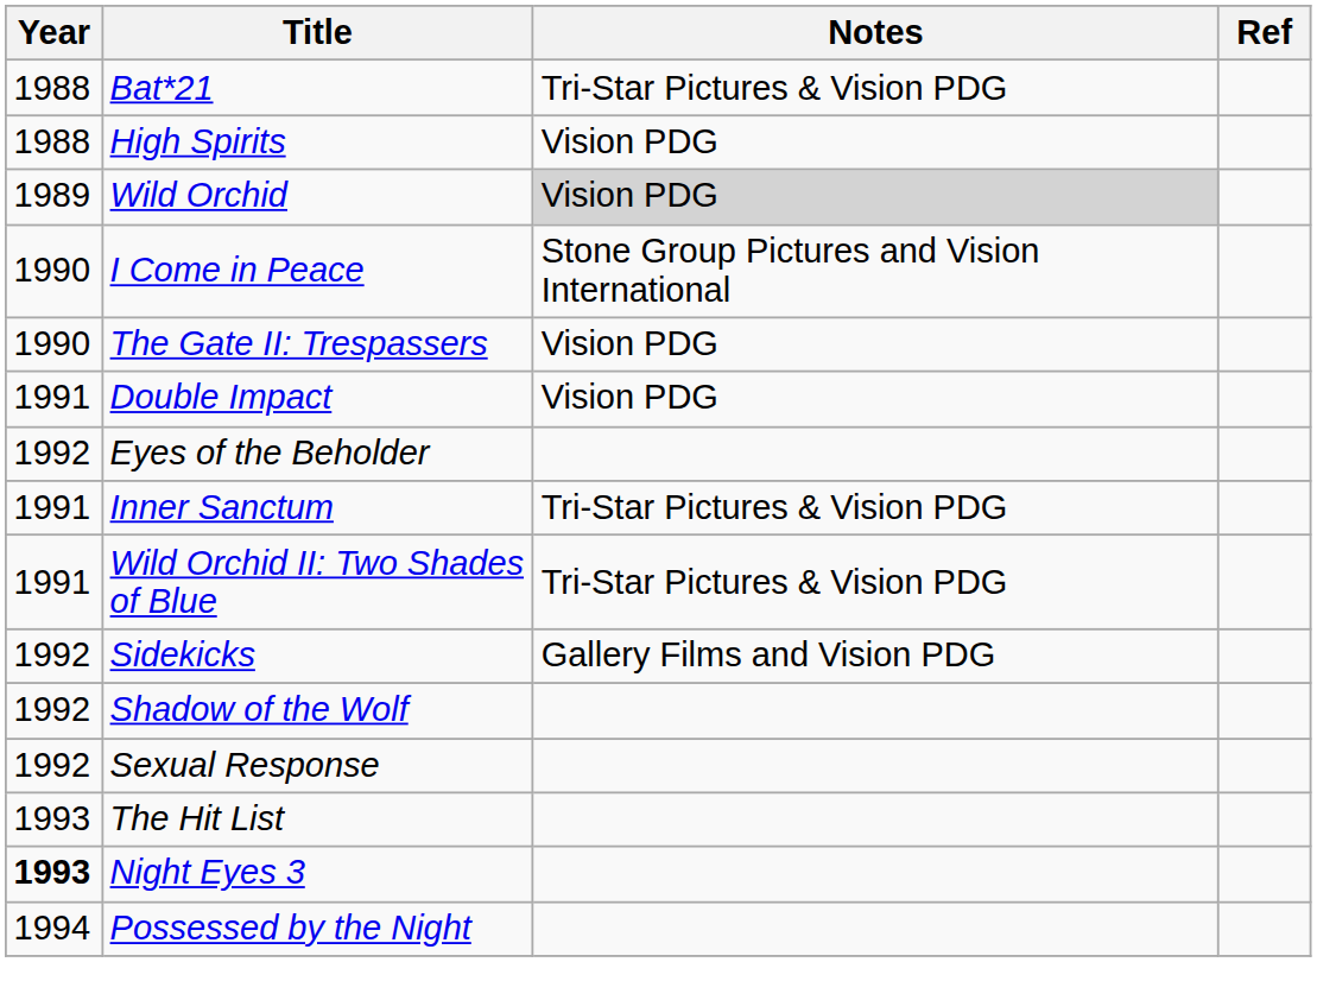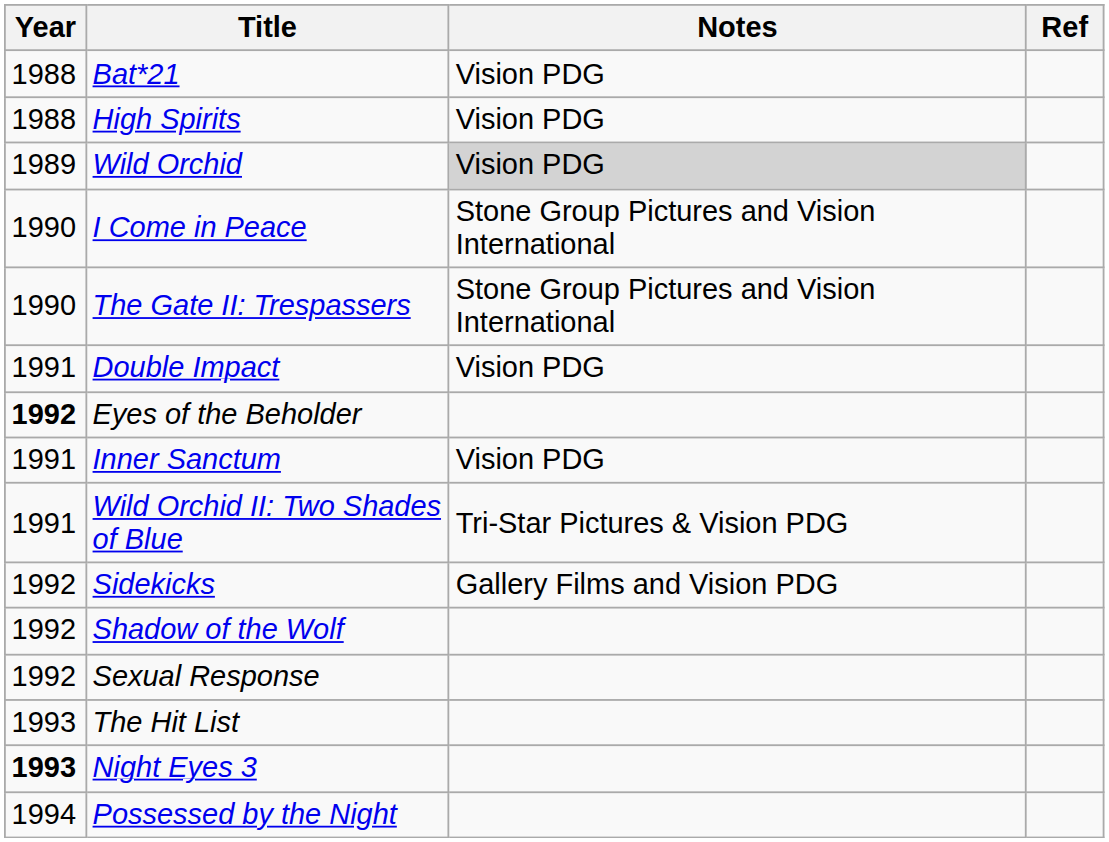 <table class="wikitable sortable">
 <tr>
 <th width="40">Year</th>
 <th width="350">Title</th>
 <th width="640">Notes</th>
 <th width="50" scope="Col" class="unsortable">Ref</th>
 </tr>
 <tr>
 <td>1988</td>
 <td> <em><a href='#'>Bat*21</a></em></td>
-<td>Tri-Star Pictures & Vision PDG</td>
+<td>Vision PDG</td>
 <td></td>
 </tr>
 <tr>
 <td>1988</td>
 <td> <em><a href='#'>High Spirits</a></em></td>
 <td>Vision PDG</td>
 <td></td>
 </tr>
 <tr>
 <td>1989</td>
 <td> <em><a href='#'>Wild Orchid</a></em></td>
 <td style="background: lightgrey;">Vision PDG</td>
 <td></td>
 </tr>
 <tr>
 <td>1990</td>
 <td> <em><a href='#'>I Come in Peace</a></em></td>
 <td>Stone Group Pictures and Vision International</td>
 <td></td>
 </tr>
 <tr>
 <td>1990</td>
 <td> <em><a href='#'>The Gate II: Trespassers</a></em></td>
-<td>Vision PDG</td>
+<td>Stone Group Pictures and Vision International</td>
 <td></td>
 </tr>
 <tr>
 <td>1991</td>
 <td> <em><a href='#'>Double Impact</a></em></td>
 <td>Vision PDG</td>
 <td></td>
 </tr>
 <tr>
-<td>1992</td>
+<td><strong>1992</strong></td>
 <td> <em>Eyes of the Beholder</em></td>
 <td></td>
 <td></td>
 </tr>
 <tr>
 <td>1991</td>
 <td> <em><a href='#'>Inner Sanctum</a></em></td>
-<td>Tri-Star Pictures & Vision PDG</td>
+<td>Vision PDG</td>
 <td></td>
 </tr>
 <tr>
 <td>1991</td>
 <td> <em><a href='#'>Wild Orchid II: Two Shades of Blue</a></em></td>
 <td>Tri-Star Pictures & Vision PDG</td>
 <td></td>
 </tr>
 <tr>
 <td>1992</td>
 <td> <em><a href='#'>Sidekicks</a></em></td>
 <td>Gallery Films and Vision PDG</td>
 <td></td>
 </tr>
 <tr>
 <td>1992</td>
 <td> <em><a href='#'>Shadow of the Wolf</a></em></td>
 <td></td>
 <td></td>
 </tr>
 <tr>
 <td>1992</td>
 <td> <em>Sexual Response</em></td>
 <td></td>
 <td></td>
 </tr>
 <tr>
 <td>1993</td>
 <td> <em>The Hit List</em></td>
 <td></td>
 <td></td>
 </tr>
 <tr>
 <td><strong>1993</strong></td>
 <td> <em><a href='#'>Night Eyes 3</a></em></td>
 <td></td>
 <td></td>
 </tr>
 <tr>
 <td>1994</td>
 <td> <em><a href='#'>Possessed by the Night</a></em></td>
 <td></td>
 <td></td>
 </tr>
 </table>
